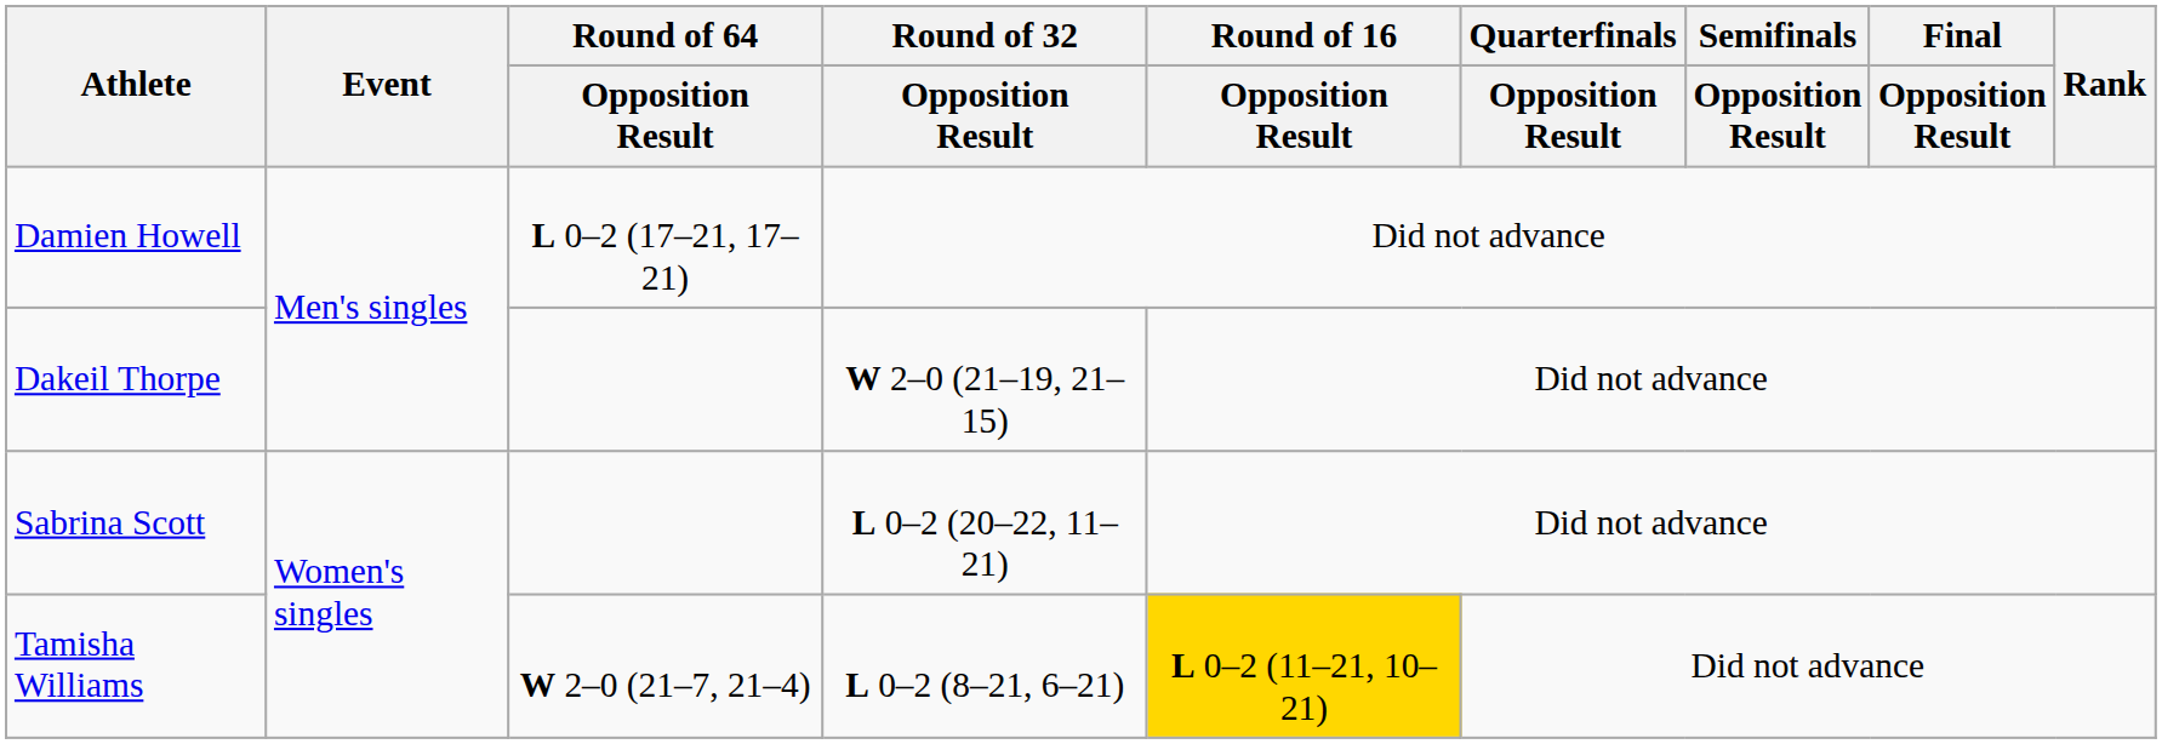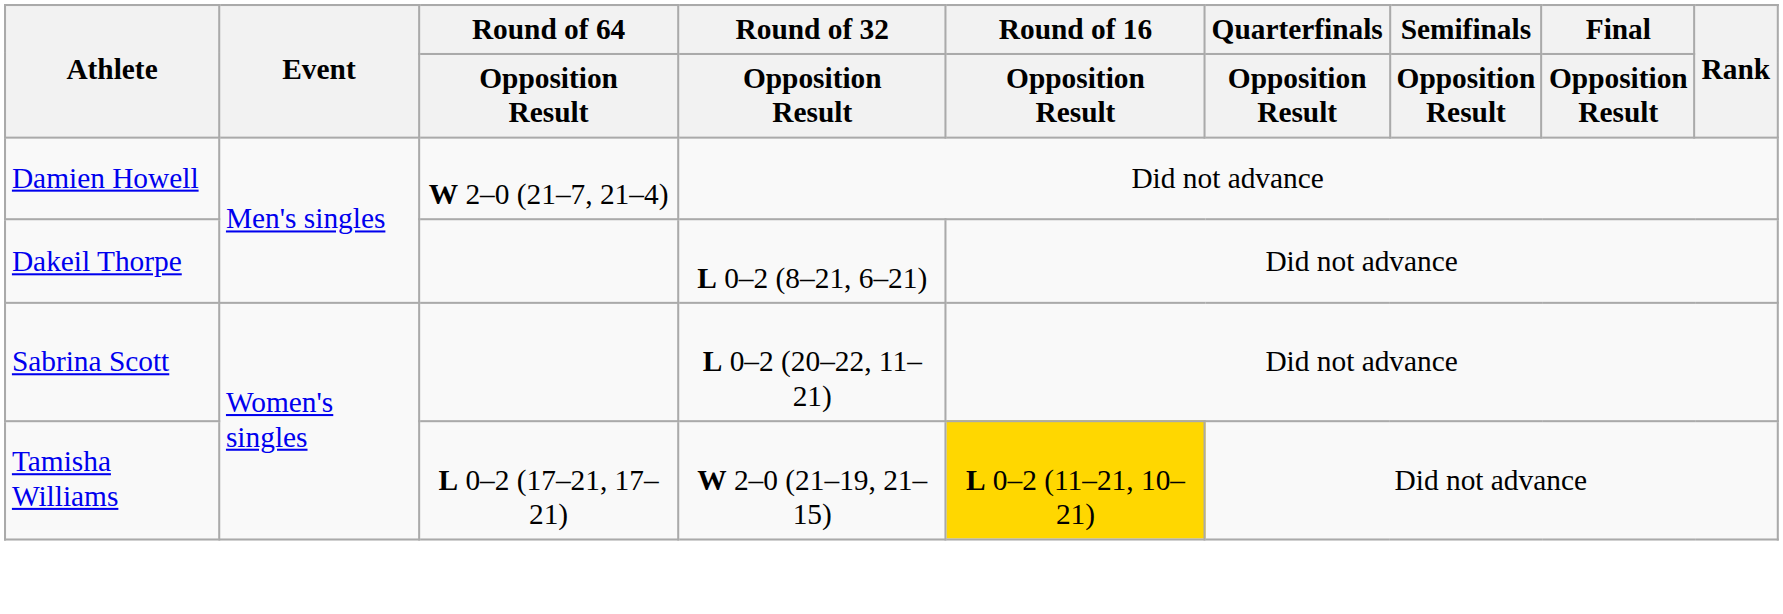 <table class="wikitable" style="font-size:90%">
 <tr>
 <th rowspan="2">Athlete</th>
 <th rowspan="2">Event</th>
 <th>Round of 64</th>
 <th>Round of 32</th>
 <th>Round of 16</th>
 <th>Quarterfinals</th>
 <th>Semifinals</th>
 <th>Final</th>
 <th rowspan="2">Rank</th>
 </tr>
 <tr>
 <th>Opposition<br>Result</th>
 <th>Opposition<br>Result</th>
 <th>Opposition<br>Result</th>
 <th>Opposition<br>Result</th>
 <th>Opposition<br>Result</th>
 <th>Opposition<br>Result</th>
 </tr>
 <tr align=center>
 <td align=left><a href='#'>Damien Howell</a></td>
 <td align=left rowspan=2><a href='#'>Men's singles</a></td>
-<td><br><strong>L</strong> 0–2 (17–21, 17–21)</td>
+<td><br><strong>W</strong> 2–0 (21–7, 21–4)</td>
 <td colspan=6>Did not advance</td>
 </tr>
 <tr align=center>
 <td align=left><a href='#'>Dakeil Thorpe</a></td>
 <td></td>
-<td><br><strong>W</strong> 2–0 (21–19, 21–15)</td>
+<td><br><strong>L</strong> 0–2 (8–21, 6–21)</td>
 <td colspan=5>Did not advance</td>
 </tr>
 <tr align=center>
 <td align=left><a href='#'>Sabrina Scott</a></td>
 <td align=left rowspan=2><a href='#'>Women's singles</a></td>
 <td></td>
 <td><br><strong>L</strong> 0–2 (20–22, 11–21)</td>
 <td colspan=5>Did not advance</td>
 </tr>
 <tr align=center>
 <td align=left><a href='#'>Tamisha Williams</a></td>
-<td><br><strong>W</strong> 2–0 (21–7, 21–4)</td>
-<td><br><strong>L</strong> 0–2 (8–21, 6–21)</td>
+<td><br><strong>L</strong> 0–2 (17–21, 17–21)</td>
+<td><br><strong>W</strong> 2–0 (21–19, 21–15)</td>
 <td style="background: gold;"><br><strong>L</strong> 0–2 (11–21, 10–21)</td>
 <td colspan=4>Did not advance</td>
 </tr>
 </table>
